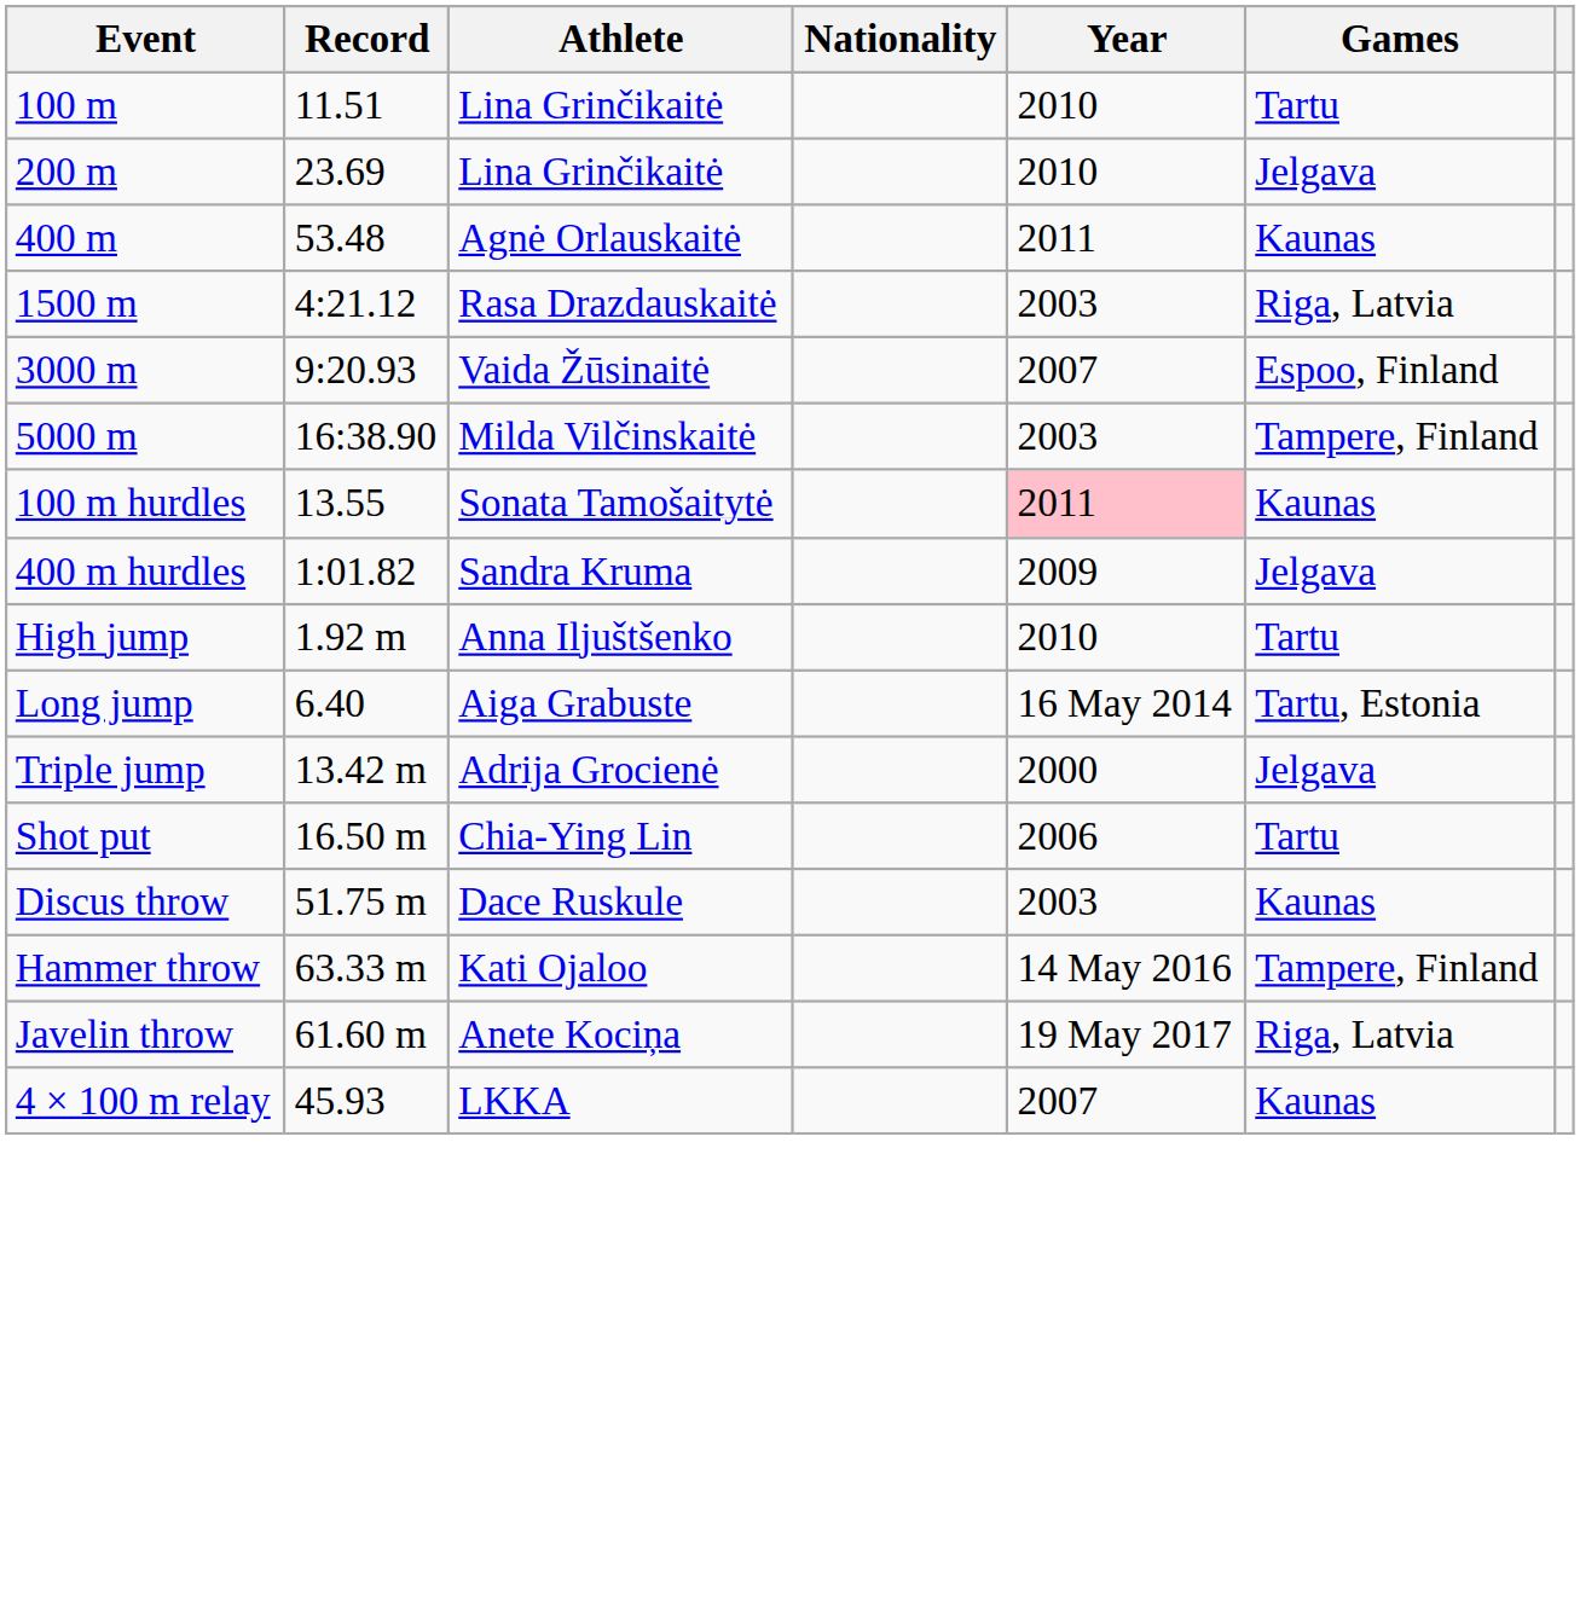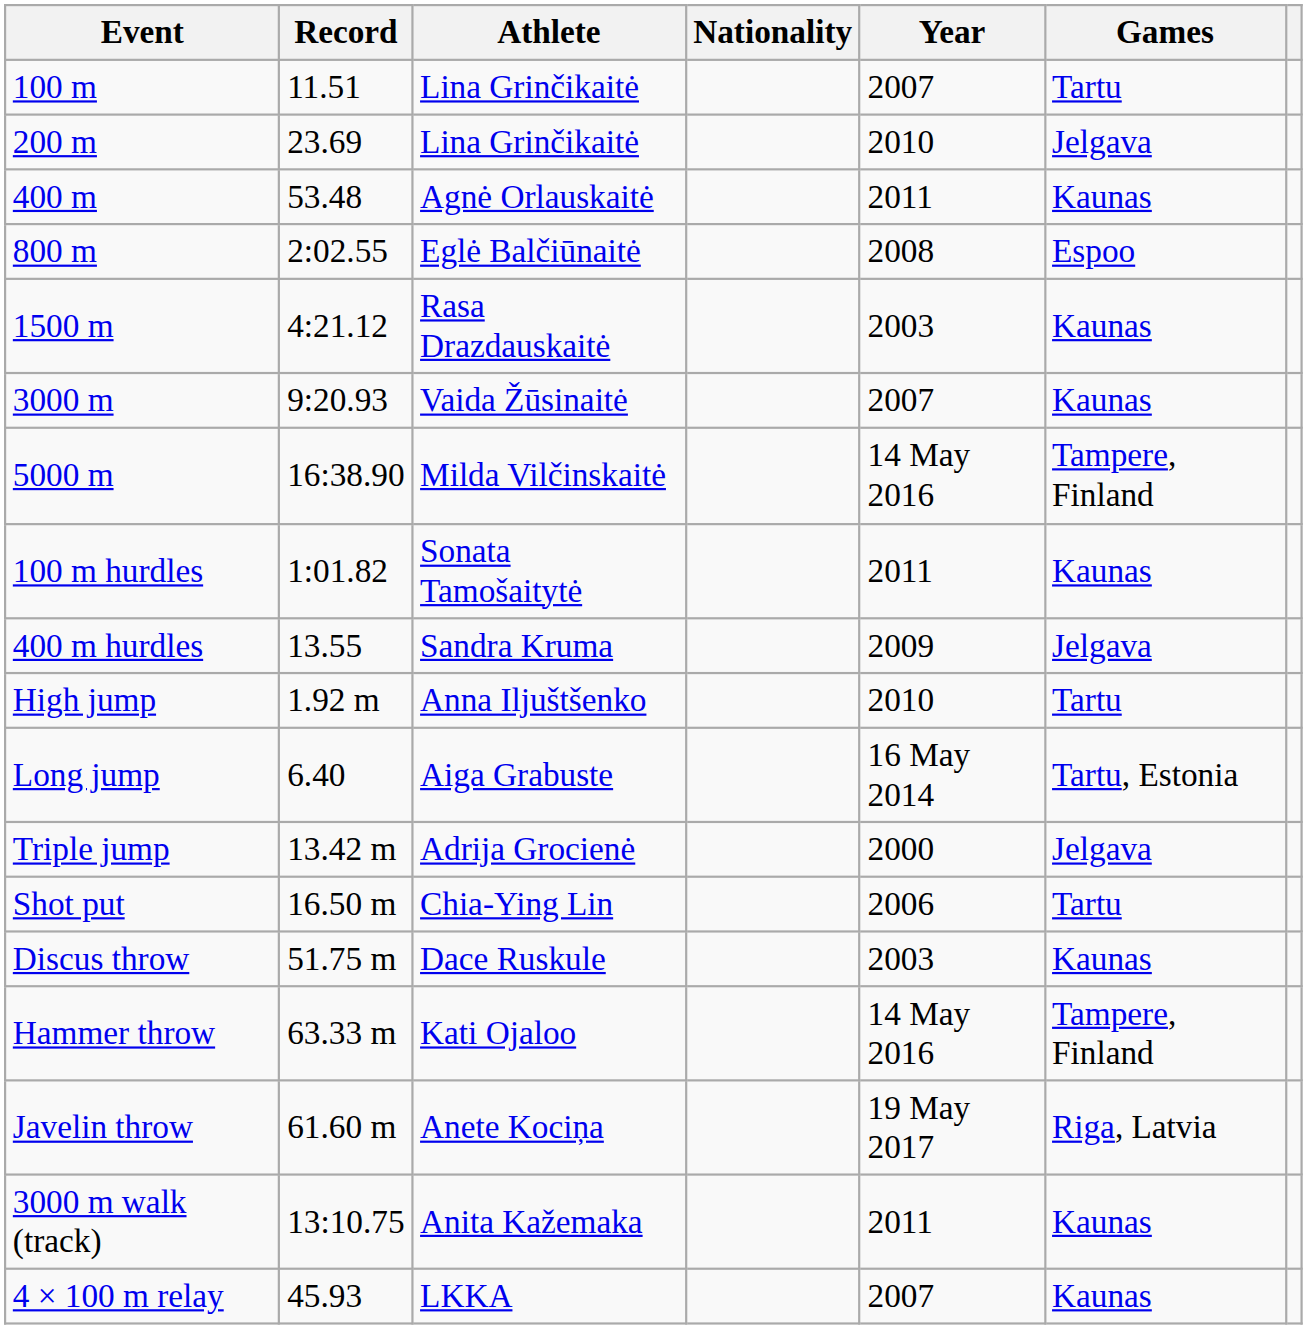 <table class="wikitable" style="font-size:95%; width: 95%;">
 <tr>
 <th>Event</th>
 <th>Record</th>
 <th>Athlete</th>
 <th>Nationality</th>
 <th>Year</th>
 <th>Games</th>
 <th></th>
 </tr>
 <tr>
 <td><a href='#'>100 m</a></td>
 <td>11.51</td>
 <td><a href='#'>Lina Grinčikaitė</a></td>
 <td></td>
-<td>2010</td>
+<td>2007</td>
 <td> <a href='#'>Tartu</a></td>
 <td></td>
 </tr>
 <tr>
 <td><a href='#'>200 m</a></td>
 <td>23.69</td>
 <td><a href='#'>Lina Grinčikaitė</a></td>
 <td></td>
 <td>2010</td>
 <td> <a href='#'>Jelgava</a></td>
 <td></td>
 </tr>
 <tr>
 <td><a href='#'>400 m</a></td>
 <td>53.48</td>
 <td><a href='#'>Agnė Orlauskaitė</a></td>
 <td></td>
 <td>2011</td>
 <td> <a href='#'>Kaunas</a></td>
 <td></td>
 </tr>
 <tr>
+<td><a href='#'>800 m</a></td>
+<td>2:02.55</td>
+<td><a href='#'>Eglė Balčiūnaitė</a></td>
+<td></td>
+<td>2008</td>
+<td> <a href='#'>Espoo</a></td>
+<td></td>
+</tr>
+<tr>
 <td><a href='#'>1500 m</a></td>
 <td>4:21.12</td>
 <td><a href='#'>Rasa Drazdauskaitė</a></td>
 <td></td>
 <td>2003</td>
-<td> <a href='#'>Riga</a>, Latvia</td>
+<td> <a href='#'>Kaunas</a></td>
 <td></td>
 </tr>
 <tr>
 <td><a href='#'>3000 m</a></td>
 <td>9:20.93</td>
 <td><a href='#'>Vaida Žūsinaitė</a></td>
 <td></td>
 <td>2007</td>
-<td> <a href='#'>Espoo</a>, Finland</td>
+<td> <a href='#'>Kaunas</a></td>
 <td></td>
 </tr>
 <tr>
 <td><a href='#'>5000 m</a></td>
 <td>16:38.90</td>
 <td><a href='#'>Milda Vilčinskaitė</a></td>
 <td></td>
-<td>2003</td>
+<td>14 May 2016</td>
 <td> <a href='#'>Tampere</a>, Finland</td>
 <td></td>
 </tr>
 <tr>
 <td><a href='#'>100 m hurdles</a></td>
-<td>13.55</td>
+<td>1:01.82</td>
 <td><a href='#'>Sonata Tamošaitytė</a></td>
 <td></td>
-<td style="background: pink;">2011</td>
+<td>2011</td>
 <td> <a href='#'>Kaunas</a></td>
 <td></td>
 </tr>
 <tr>
 <td><a href='#'>400 m hurdles</a></td>
-<td>1:01.82</td>
+<td>13.55</td>
 <td><a href='#'>Sandra Kruma</a></td>
 <td></td>
 <td>2009</td>
 <td> <a href='#'>Jelgava</a></td>
 <td></td>
 </tr>
 <tr>
 <td><a href='#'>High jump</a></td>
 <td>1.92 m</td>
 <td><a href='#'>Anna Iljuštšenko</a></td>
 <td></td>
 <td>2010</td>
 <td> <a href='#'>Tartu</a></td>
 <td></td>
 </tr>
 <tr>
 <td><a href='#'>Long jump</a></td>
 <td>6.40 </td>
 <td><a href='#'>Aiga Grabuste</a></td>
 <td></td>
 <td>16 May 2014</td>
 <td> <a href='#'>Tartu</a>, Estonia</td>
 <td></td>
 </tr>
 <tr>
 <td><a href='#'>Triple jump</a></td>
 <td>13.42 m</td>
 <td><a href='#'>Adrija Grocienė</a></td>
 <td></td>
 <td>2000</td>
 <td> <a href='#'>Jelgava</a></td>
 <td></td>
 </tr>
 <tr>
 <td><a href='#'>Shot put</a></td>
 <td>16.50 m</td>
 <td><a href='#'>Chia-Ying Lin</a></td>
 <td></td>
 <td>2006</td>
 <td> <a href='#'>Tartu</a></td>
 <td></td>
 </tr>
 <tr>
 <td><a href='#'>Discus throw</a></td>
 <td>51.75 m</td>
 <td><a href='#'>Dace Ruskule</a></td>
 <td></td>
 <td>2003</td>
 <td> <a href='#'>Kaunas</a></td>
 <td></td>
 </tr>
 <tr>
 <td><a href='#'>Hammer throw</a></td>
 <td>63.33 m</td>
 <td><a href='#'>Kati Ojaloo</a></td>
 <td></td>
 <td>14 May 2016</td>
 <td> <a href='#'>Tampere</a>, Finland</td>
 <td></td>
 </tr>
 <tr>
 <td><a href='#'>Javelin throw</a></td>
 <td>61.60 m</td>
 <td><a href='#'>Anete Kociņa</a></td>
 <td></td>
 <td>19 May 2017</td>
 <td> <a href='#'>Riga</a>, Latvia</td>
 <td></td>
 </tr>
 <tr>
+<td><a href='#'>3000 m walk</a> (track)</td>
+<td>13:10.75</td>
+<td><a href='#'>Anita Kažemaka</a></td>
+<td></td>
+<td>2011</td>
+<td> <a href='#'>Kaunas</a></td>
+<td></td>
+</tr>
+<tr>
 <td><a href='#'>4 × 100 m relay</a></td>
 <td>45.93</td>
 <td><a href='#'>LKKA</a></td>
 <td></td>
 <td>2007</td>
 <td> <a href='#'>Kaunas</a></td>
 <td></td>
 </tr>
 </table>
